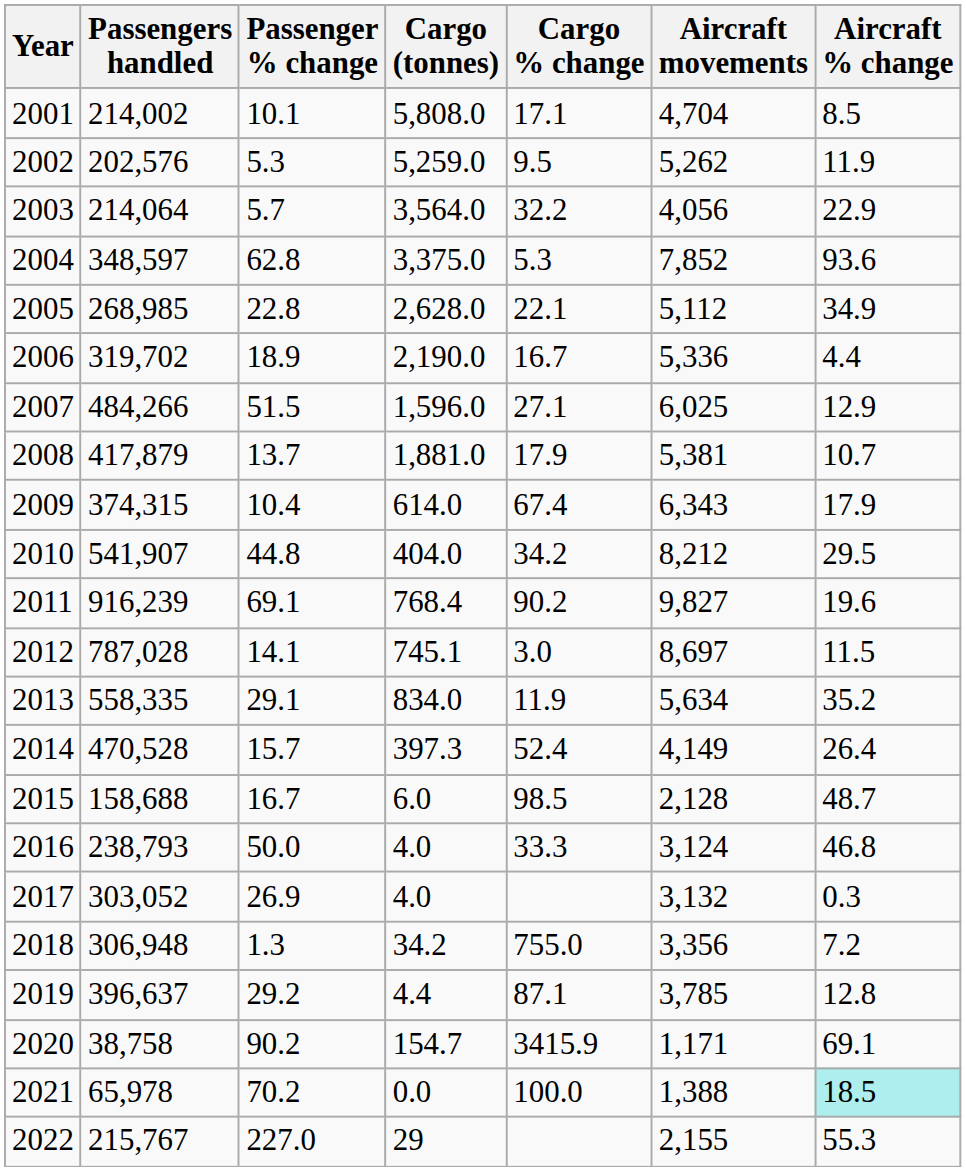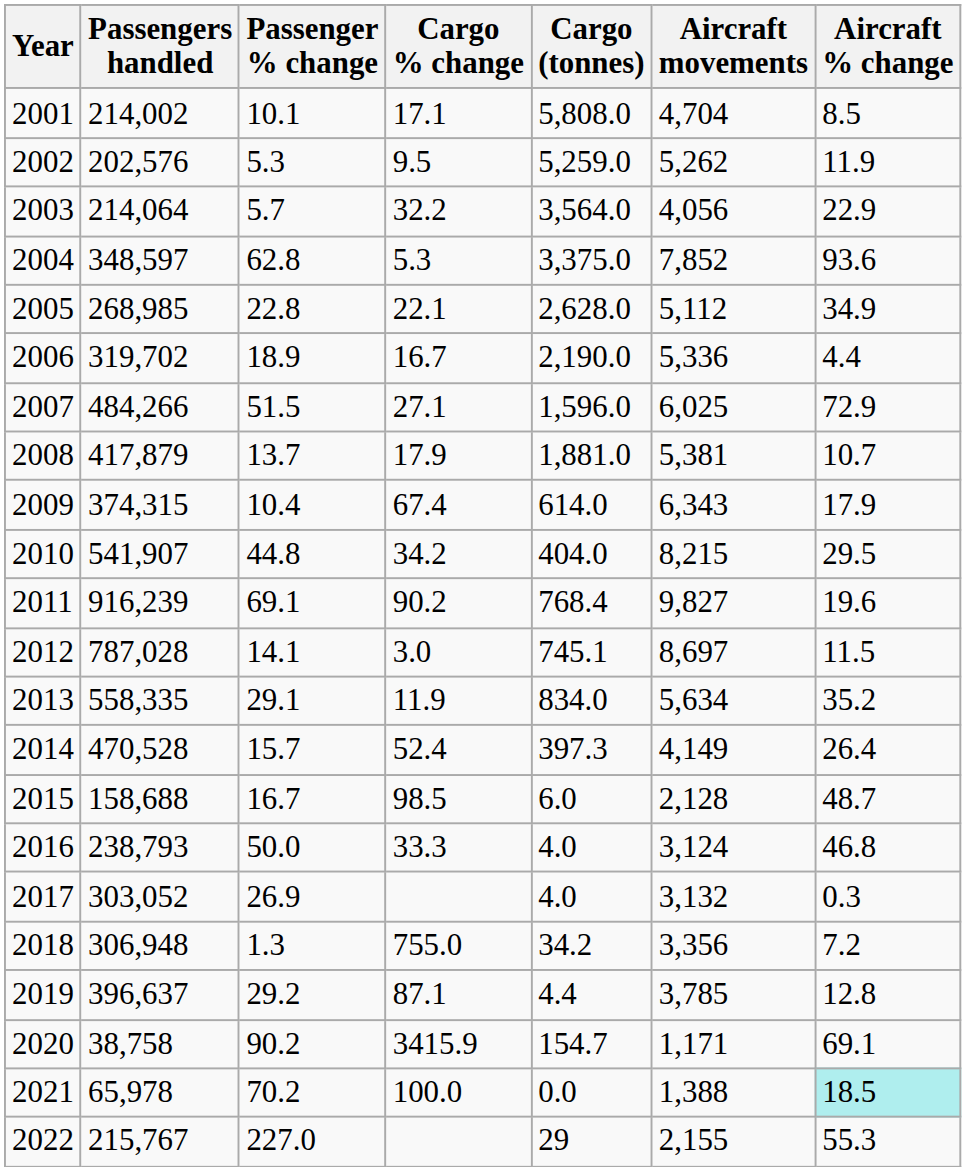 <table class="wikitable">
 <tr>
 <th>Year</th>
 <th>Passengers<br>handled</th>
 <th>Passenger<br>% change</th>
+<th>Cargo<br>% change</th>
 <th>Cargo<br>(tonnes)</th>
-<th>Cargo<br>% change</th>
 <th>Aircraft<br>movements</th>
 <th>Aircraft<br>% change</th>
 </tr>
 <tr>
 <td>2001</td>
 <td>214,002</td>
 <td>10.1</td>
+<td>17.1</td>
 <td>5,808.0</td>
-<td>17.1</td>
 <td>4,704</td>
 <td>8.5</td>
 </tr>
 <tr>
 <td>2002</td>
 <td>202,576</td>
 <td>5.3</td>
+<td>9.5</td>
 <td>5,259.0</td>
-<td>9.5</td>
 <td>5,262</td>
 <td>11.9</td>
 </tr>
 <tr>
 <td>2003</td>
 <td>214,064</td>
 <td>5.7</td>
+<td>32.2</td>
 <td>3,564.0</td>
-<td>32.2</td>
 <td>4,056</td>
 <td>22.9</td>
 </tr>
 <tr>
 <td>2004</td>
 <td>348,597</td>
 <td>62.8</td>
+<td>5.3</td>
 <td>3,375.0</td>
-<td>5.3</td>
 <td>7,852</td>
 <td>93.6</td>
 </tr>
 <tr>
 <td>2005</td>
 <td>268,985</td>
 <td>22.8</td>
+<td>22.1</td>
 <td>2,628.0</td>
-<td>22.1</td>
 <td>5,112</td>
 <td>34.9</td>
 </tr>
 <tr>
 <td>2006</td>
 <td>319,702</td>
 <td>18.9</td>
+<td>16.7</td>
 <td>2,190.0</td>
-<td>16.7</td>
 <td>5,336</td>
 <td>4.4</td>
 </tr>
 <tr>
 <td>2007</td>
 <td>484,266</td>
 <td>51.5</td>
+<td>27.1</td>
 <td>1,596.0</td>
-<td>27.1</td>
 <td>6,025</td>
-<td>12.9</td>
+<td>72.9</td>
 </tr>
 <tr>
 <td>2008</td>
 <td>417,879</td>
 <td>13.7</td>
+<td>17.9</td>
 <td>1,881.0</td>
-<td>17.9</td>
 <td>5,381</td>
 <td>10.7</td>
 </tr>
 <tr>
 <td>2009</td>
 <td>374,315</td>
 <td>10.4</td>
+<td>67.4</td>
 <td>614.0</td>
-<td>67.4</td>
 <td>6,343</td>
 <td>17.9</td>
 </tr>
 <tr>
 <td>2010</td>
 <td>541,907</td>
 <td>44.8</td>
+<td>34.2</td>
 <td>404.0</td>
-<td>34.2</td>
-<td>8,212</td>
+<td>8,215</td>
 <td>29.5</td>
 </tr>
 <tr>
 <td>2011</td>
 <td>916,239</td>
 <td>69.1</td>
+<td>90.2</td>
 <td>768.4</td>
-<td>90.2</td>
 <td>9,827</td>
 <td>19.6</td>
 </tr>
 <tr>
 <td>2012</td>
 <td>787,028</td>
 <td>14.1</td>
+<td>3.0</td>
 <td>745.1</td>
-<td>3.0</td>
 <td>8,697</td>
 <td>11.5</td>
 </tr>
 <tr>
 <td>2013</td>
 <td>558,335</td>
 <td>29.1</td>
+<td>11.9</td>
 <td>834.0</td>
-<td>11.9</td>
 <td>5,634</td>
 <td>35.2</td>
 </tr>
 <tr>
 <td>2014</td>
 <td>470,528</td>
 <td>15.7</td>
+<td>52.4</td>
 <td>397.3</td>
-<td>52.4</td>
 <td>4,149</td>
 <td>26.4</td>
 </tr>
 <tr>
 <td>2015</td>
 <td>158,688</td>
 <td>16.7</td>
+<td>98.5</td>
 <td>6.0</td>
-<td>98.5</td>
 <td>2,128</td>
 <td>48.7</td>
 </tr>
 <tr>
 <td>2016</td>
 <td>238,793</td>
 <td>50.0</td>
+<td>33.3</td>
 <td>4.0</td>
-<td>33.3</td>
 <td>3,124</td>
 <td>46.8</td>
 </tr>
 <tr>
 <td>2017</td>
 <td>303,052</td>
 <td>26.9</td>
+<td></td>
 <td>4.0</td>
-<td></td>
 <td>3,132</td>
 <td>0.3</td>
 </tr>
 <tr>
 <td>2018</td>
 <td>306,948</td>
 <td>1.3</td>
+<td>755.0</td>
 <td>34.2</td>
-<td>755.0</td>
 <td>3,356</td>
 <td>7.2</td>
 </tr>
 <tr>
 <td>2019</td>
 <td>396,637</td>
 <td>29.2</td>
+<td>87.1</td>
 <td>4.4</td>
-<td>87.1</td>
 <td>3,785</td>
 <td>12.8</td>
 </tr>
 <tr>
 <td>2020</td>
 <td>38,758</td>
 <td>90.2</td>
+<td>3415.9</td>
 <td>154.7</td>
-<td>3415.9</td>
 <td>1,171</td>
 <td>69.1</td>
 </tr>
 <tr>
 <td>2021</td>
 <td>65,978</td>
 <td>70.2</td>
+<td>100.0</td>
 <td>0.0</td>
-<td>100.0</td>
 <td>1,388</td>
 <td style="background: paleturquoise;">18.5</td>
 </tr>
 <tr>
 <td>2022</td>
 <td>215,767</td>
 <td>227.0</td>
+<td></td>
 <td>29</td>
-<td></td>
 <td>2,155</td>
 <td>55.3</td>
 </tr>
 </table>
